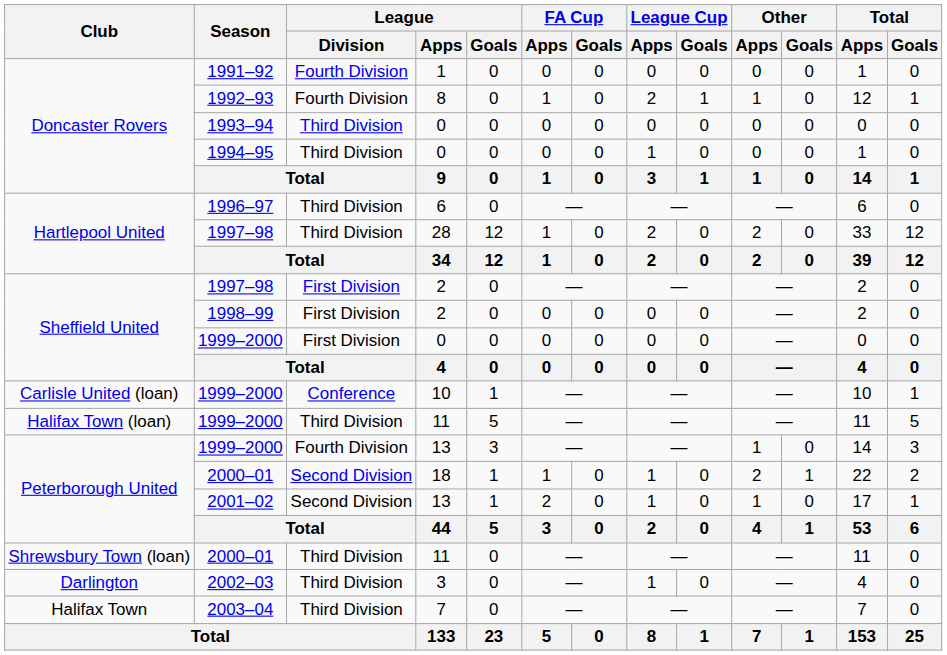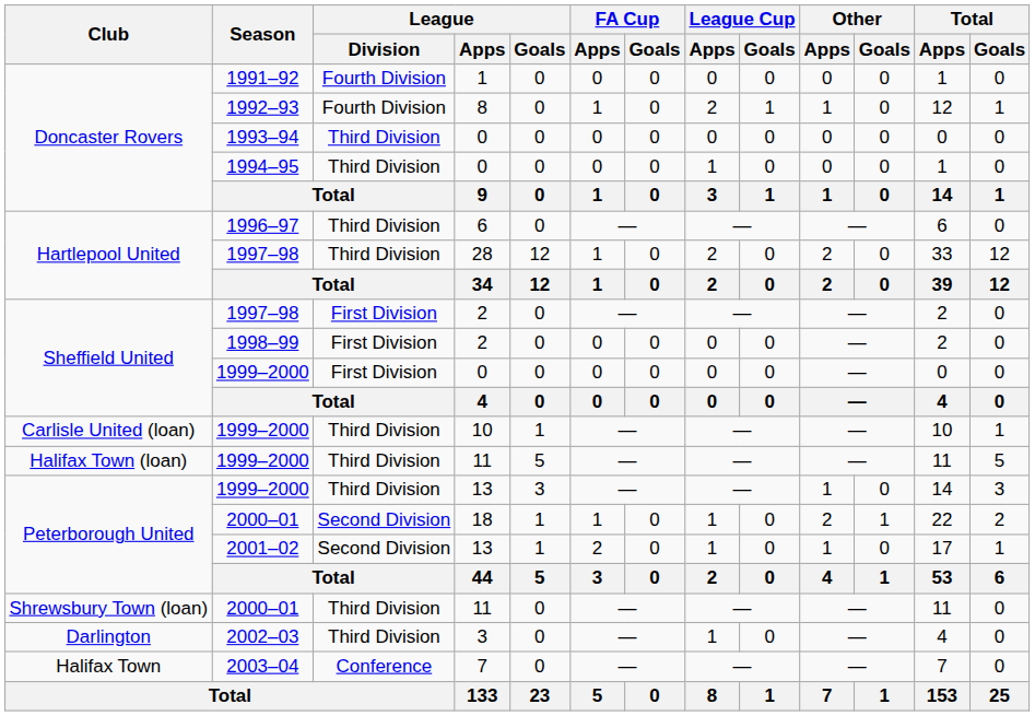 <table class=wikitable style=text-align:center>
 <tr>
 <th rowspan="2">Club</th>
 <th rowspan="2">Season</th>
 <th colspan="3">League</th>
 <th colspan="2"><a href='#'>FA Cup</a></th>
 <th colspan="2"><a href='#'>League Cup</a></th>
 <th colspan="2">Other</th>
 <th colspan="2">Total</th>
 </tr>
 <tr>
 <th>Division</th>
 <th>Apps</th>
 <th>Goals</th>
 <th>Apps</th>
 <th>Goals</th>
 <th>Apps</th>
 <th>Goals</th>
 <th>Apps</th>
 <th>Goals</th>
 <th>Apps</th>
 <th>Goals</th>
 </tr>
 <tr>
 <td rowspan="5"><a href='#'>Doncaster Rovers</a></td>
 <td><a href='#'>1991–92</a></td>
 <td><a href='#'>Fourth Division</a></td>
 <td>1</td>
 <td>0</td>
 <td>0</td>
 <td>0</td>
 <td>0</td>
 <td>0</td>
 <td>0</td>
 <td>0</td>
 <td>1</td>
 <td>0</td>
 </tr>
 <tr>
 <td><a href='#'>1992–93</a></td>
 <td>Fourth Division</td>
 <td>8</td>
 <td>0</td>
 <td>1</td>
 <td>0</td>
 <td>2</td>
 <td>1</td>
 <td>1</td>
 <td>0</td>
 <td>12</td>
 <td>1</td>
 </tr>
 <tr>
 <td><a href='#'>1993–94</a></td>
 <td><a href='#'>Third Division</a></td>
 <td>0</td>
 <td>0</td>
 <td>0</td>
 <td>0</td>
 <td>0</td>
 <td>0</td>
 <td>0</td>
 <td>0</td>
 <td>0</td>
 <td>0</td>
 </tr>
 <tr>
 <td><a href='#'>1994–95</a></td>
 <td>Third Division</td>
 <td>0</td>
 <td>0</td>
 <td>0</td>
 <td>0</td>
 <td>1</td>
 <td>0</td>
 <td>0</td>
 <td>0</td>
 <td>1</td>
 <td>0</td>
 </tr>
 <tr>
 <th colspan="2">Total</th>
 <th>9</th>
 <th>0</th>
 <th>1</th>
 <th>0</th>
 <th>3</th>
 <th>1</th>
 <th>1</th>
 <th>0</th>
 <th>14</th>
 <th>1</th>
 </tr>
 <tr>
 <td rowspan="3"><a href='#'>Hartlepool United</a></td>
 <td><a href='#'>1996–97</a></td>
 <td>Third Division</td>
 <td>6</td>
 <td>0</td>
 <td colspan="2">—</td>
 <td colspan="2">—</td>
 <td colspan="2">—</td>
 <td>6</td>
 <td>0</td>
 </tr>
 <tr>
 <td><a href='#'>1997–98</a></td>
 <td>Third Division</td>
 <td>28</td>
 <td>12</td>
 <td>1</td>
 <td>0</td>
 <td>2</td>
 <td>0</td>
 <td>2</td>
 <td>0</td>
 <td>33</td>
 <td>12</td>
 </tr>
 <tr>
 <th colspan="2">Total</th>
 <th>34</th>
 <th>12</th>
 <th>1</th>
 <th>0</th>
 <th>2</th>
 <th>0</th>
 <th>2</th>
 <th>0</th>
 <th>39</th>
 <th>12</th>
 </tr>
 <tr>
 <td rowspan="4"><a href='#'>Sheffield United</a></td>
 <td><a href='#'>1997–98</a></td>
 <td><a href='#'>First Division</a></td>
 <td>2</td>
 <td>0</td>
 <td colspan="2">—</td>
 <td colspan="2">—</td>
 <td colspan="2">—</td>
 <td>2</td>
 <td>0</td>
 </tr>
 <tr>
 <td><a href='#'>1998–99</a></td>
 <td>First Division</td>
 <td>2</td>
 <td>0</td>
 <td>0</td>
 <td>0</td>
 <td>0</td>
 <td>0</td>
 <td colspan="2">—</td>
 <td>2</td>
 <td>0</td>
 </tr>
 <tr>
 <td><a href='#'>1999–2000</a></td>
 <td>First Division</td>
 <td>0</td>
 <td>0</td>
 <td>0</td>
 <td>0</td>
 <td>0</td>
 <td>0</td>
 <td colspan="2">—</td>
 <td>0</td>
 <td>0</td>
 </tr>
 <tr>
 <th colspan="2">Total</th>
 <th>4</th>
 <th>0</th>
 <th>0</th>
 <th>0</th>
 <th>0</th>
 <th>0</th>
 <th colspan="2">—</th>
 <th>4</th>
 <th>0</th>
 </tr>
 <tr>
 <td><a href='#'>Carlisle United</a> (loan)</td>
 <td><a href='#'>1999–2000</a></td>
-<td><a href='#'>Conference</a></td>
+<td>Third Division</td>
 <td>10</td>
 <td>1</td>
 <td colspan="2">—</td>
 <td colspan="2">—</td>
 <td colspan="2">—</td>
 <td>10</td>
 <td>1</td>
 </tr>
 <tr>
 <td><a href='#'>Halifax Town</a> (loan)</td>
 <td><a href='#'>1999–2000</a></td>
 <td>Third Division</td>
 <td>11</td>
 <td>5</td>
 <td colspan="2">—</td>
 <td colspan="2">—</td>
 <td colspan="2">—</td>
 <td>11</td>
 <td>5</td>
 </tr>
 <tr>
 <td rowspan="4"><a href='#'>Peterborough United</a></td>
 <td><a href='#'>1999–2000</a></td>
-<td>Fourth Division</td>
+<td>Third Division</td>
 <td>13</td>
 <td>3</td>
 <td colspan="2">—</td>
 <td colspan="2">—</td>
 <td>1</td>
 <td>0</td>
 <td>14</td>
 <td>3</td>
 </tr>
 <tr>
 <td><a href='#'>2000–01</a></td>
 <td><a href='#'>Second Division</a></td>
 <td>18</td>
 <td>1</td>
 <td>1</td>
 <td>0</td>
 <td>1</td>
 <td>0</td>
 <td>2</td>
 <td>1</td>
 <td>22</td>
 <td>2</td>
 </tr>
 <tr>
 <td><a href='#'>2001–02</a></td>
 <td>Second Division</td>
 <td>13</td>
 <td>1</td>
 <td>2</td>
 <td>0</td>
 <td>1</td>
 <td>0</td>
 <td>1</td>
 <td>0</td>
 <td>17</td>
 <td>1</td>
 </tr>
 <tr>
 <th colspan="2">Total</th>
 <th>44</th>
 <th>5</th>
 <th>3</th>
 <th>0</th>
 <th>2</th>
 <th>0</th>
 <th>4</th>
 <th>1</th>
 <th>53</th>
 <th>6</th>
 </tr>
 <tr>
 <td><a href='#'>Shrewsbury Town</a> (loan)</td>
 <td><a href='#'>2000–01</a></td>
 <td>Third Division</td>
 <td>11</td>
 <td>0</td>
 <td colspan="2">—</td>
 <td colspan="2">—</td>
 <td colspan="2">—</td>
 <td>11</td>
 <td>0</td>
 </tr>
 <tr>
 <td><a href='#'>Darlington</a></td>
 <td><a href='#'>2002–03</a></td>
 <td>Third Division</td>
 <td>3</td>
 <td>0</td>
 <td colspan="2">—</td>
 <td>1</td>
 <td>0</td>
 <td colspan="2">—</td>
 <td>4</td>
 <td>0</td>
 </tr>
 <tr>
 <td>Halifax Town</td>
 <td><a href='#'>2003–04</a></td>
-<td>Third Division</td>
+<td><a href='#'>Conference</a></td>
 <td>7</td>
 <td>0</td>
 <td colspan="2">—</td>
 <td colspan="2">—</td>
 <td colspan="2">—</td>
 <td>7</td>
 <td>0</td>
 </tr>
 <tr>
 <th colspan="3">Total</th>
 <th>133</th>
 <th>23</th>
 <th>5</th>
 <th>0</th>
 <th>8</th>
 <th>1</th>
 <th>7</th>
 <th>1</th>
 <th>153</th>
 <th>25</th>
 </tr>
 </table>
